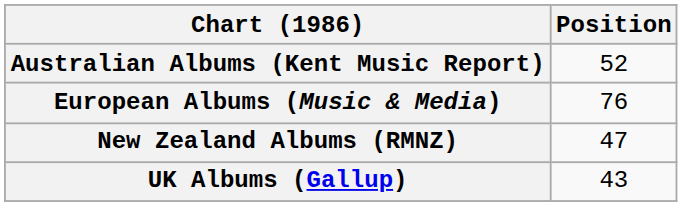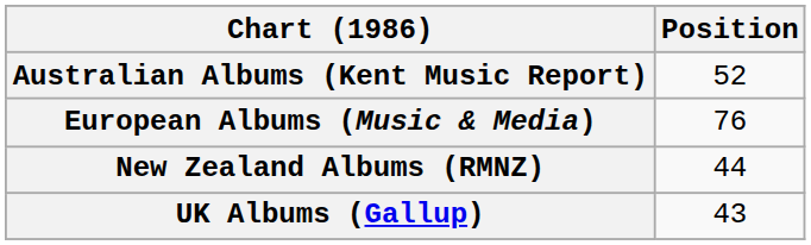 <table class="wikitable sortable plainrowheaders" style="text-align:center;">
 <tr>
 <th scope="col">Chart (1986)</th>
 <th scope="col">Position</th>
 </tr>
 <tr>
 <th scope="row">Australian Albums (Kent Music Report)</th>
 <td>52</td>
 </tr>
 <tr>
 <th scope="row">European Albums (<em>Music & Media</em>)</th>
 <td>76</td>
 </tr>
 <tr>
 <th scope="row">New Zealand Albums (RMNZ)</th>
-<td>47</td>
+<td>44</td>
 </tr>
 <tr>
 <th scope="row">UK Albums (<a href='#'>Gallup</a>)</th>
 <td>43</td>
 </tr>
 </table>
